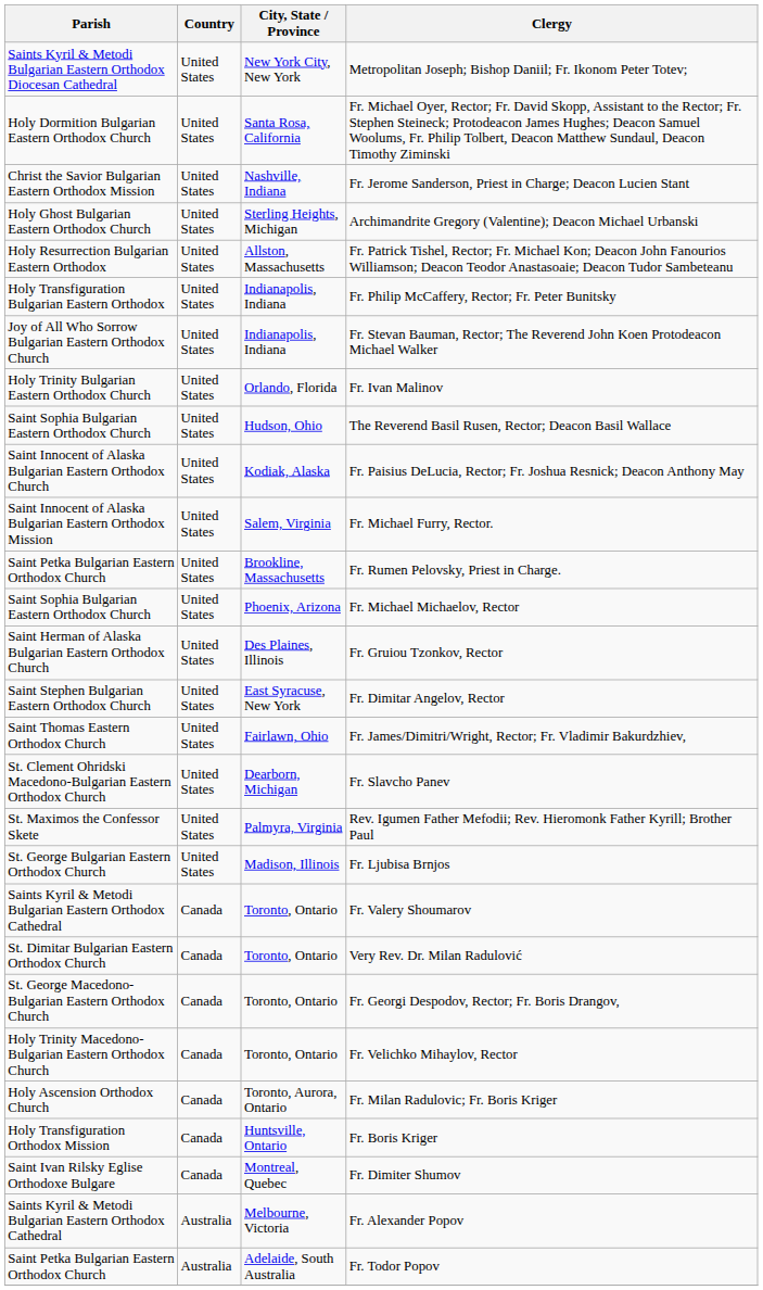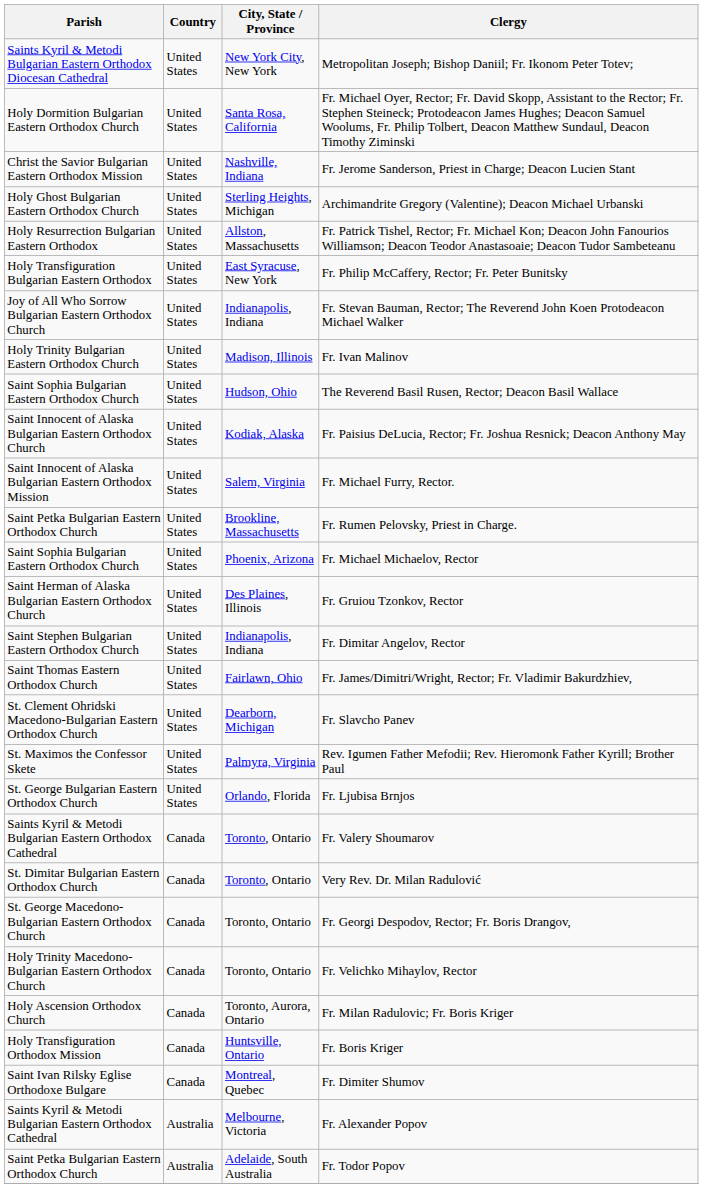 <table class="wikitable">
 <tr>
 <th>Parish</th>
 <th>Country</th>
 <th>City, State / Province</th>
 <th>Clergy</th>
 </tr>
 <tr>
 <td><a href='#'>Saints Kyril & Metodi Bulgarian Eastern Orthodox Diocesan Cathedral</a></td>
 <td>United States</td>
 <td><a href='#'>New York City</a>, New York</td>
 <td>Metropolitan Joseph; Bishop Daniil; Fr. Ikonom Peter Totev;</td>
 </tr>
 <tr>
 <td>Holy Dormition Bulgarian Eastern Orthodox Church</td>
 <td>United States</td>
 <td><a href='#'>Santa Rosa, California</a></td>
 <td>Fr. Michael Oyer, Rector; Fr. David Skopp, Assistant to the Rector; Fr. Stephen Steineck; Protodeacon James Hughes; Deacon Samuel Woolums, Fr. Philip Tolbert, Deacon Matthew Sundaul, Deacon Timothy Ziminski</td>
 </tr>
 <tr>
 <td>Christ the Savior Bulgarian Eastern Orthodox Mission</td>
 <td>United States</td>
 <td><a href='#'>Nashville, Indiana</a></td>
 <td>Fr. Jerome Sanderson, Priest in Charge; Deacon Lucien Stant</td>
 </tr>
 <tr>
 <td>Holy Ghost Bulgarian Eastern Orthodox Church</td>
 <td>United States</td>
 <td><a href='#'>Sterling Heights</a>, Michigan</td>
 <td>Archimandrite Gregory (Valentine); Deacon Michael Urbanski</td>
 </tr>
 <tr>
 <td>Holy Resurrection Bulgarian Eastern Orthodox</td>
 <td>United States</td>
 <td><a href='#'>Allston</a>, Massachusetts</td>
 <td>Fr. Patrick Tishel, Rector; Fr. Michael Kon; Deacon John Fanourios Williamson; Deacon Teodor Anastasoaie; Deacon Tudor Sambeteanu</td>
 </tr>
 <tr>
 <td>Holy Transfiguration Bulgarian Eastern Orthodox</td>
 <td>United States</td>
-<td><a href='#'>Indianapolis</a>, Indiana</td>
+<td><a href='#'>East Syracuse</a>, New York</td>
 <td>Fr. Philip McCaffery, Rector; Fr. Peter Bunitsky</td>
 </tr>
 <tr>
 <td>Joy of All Who Sorrow Bulgarian Eastern Orthodox  Church</td>
 <td>United States</td>
 <td><a href='#'>Indianapolis</a>, Indiana</td>
 <td>Fr. Stevan Bauman, Rector; The Reverend John Koen Protodeacon Michael Walker</td>
 </tr>
 <tr>
 <td>Holy Trinity Bulgarian Eastern Orthodox Church</td>
 <td>United States</td>
-<td><a href='#'>Orlando</a>, Florida</td>
+<td><a href='#'>Madison, Illinois</a></td>
 <td>Fr. Ivan Malinov</td>
 </tr>
 <tr>
 <td>Saint Sophia Bulgarian Eastern Orthodox Church</td>
 <td>United States</td>
 <td><a href='#'>Hudson, Ohio</a></td>
 <td>The Reverend Basil Rusen, Rector; Deacon Basil Wallace</td>
 </tr>
 <tr>
 <td>Saint Innocent of Alaska Bulgarian Eastern Orthodox Church</td>
 <td>United States</td>
 <td><a href='#'>Kodiak, Alaska</a></td>
 <td>Fr. Paisius DeLucia, Rector; Fr. Joshua Resnick; Deacon Anthony May</td>
 </tr>
 <tr>
 <td>Saint Innocent of Alaska Bulgarian Eastern Orthodox Mission</td>
 <td>United States</td>
 <td><a href='#'>Salem, Virginia</a></td>
 <td>Fr. Michael Furry, Rector.</td>
 </tr>
 <tr>
 <td>Saint Petka Bulgarian Eastern Orthodox Church</td>
 <td>United States</td>
 <td><a href='#'>Brookline, Massachusetts</a></td>
 <td>Fr. Rumen Pelovsky, Priest in Charge.</td>
 </tr>
 <tr>
 <td>Saint Sophia Bulgarian Eastern Orthodox Church</td>
 <td>United States</td>
 <td><a href='#'>Phoenix, Arizona</a></td>
 <td>Fr. Michael Michaelov, Rector</td>
 </tr>
 <tr>
 <td>Saint Herman of Alaska Bulgarian Eastern Orthodox Church</td>
 <td>United States</td>
 <td><a href='#'>Des Plaines</a>, Illinois</td>
 <td>Fr. Gruiou Tzonkov, Rector</td>
 </tr>
 <tr>
 <td>Saint Stephen Bulgarian Eastern Orthodox Church</td>
 <td>United States</td>
-<td><a href='#'>East Syracuse</a>, New York</td>
+<td><a href='#'>Indianapolis</a>, Indiana</td>
 <td>Fr. Dimitar Angelov, Rector</td>
 </tr>
 <tr>
 <td>Saint Thomas Eastern Orthodox Church</td>
 <td>United States</td>
 <td><a href='#'>Fairlawn, Ohio</a></td>
 <td>Fr. James/Dimitri/Wright, Rector; Fr. Vladimir Bakurdzhiev,</td>
 </tr>
 <tr>
 <td>St. Clement Ohridski Macedono-Bulgarian Eastern Orthodox Church</td>
 <td>United States</td>
 <td><a href='#'>Dearborn, Michigan</a></td>
 <td>Fr. Slavcho Panev</td>
 </tr>
 <tr>
 <td>St. Maximos the Confessor Skete</td>
 <td>United States</td>
 <td><a href='#'>Palmyra, Virginia</a></td>
 <td>Rev. Igumen Father Mefodii; Rev. Hieromonk Father Kyrill; Brother Paul</td>
 </tr>
 <tr>
 <td>St. George Bulgarian Eastern Orthodox Church</td>
 <td>United States</td>
-<td><a href='#'>Madison, Illinois</a></td>
+<td><a href='#'>Orlando</a>, Florida</td>
 <td>Fr. Ljubisa Brnjos</td>
 </tr>
 <tr>
 <td>Saints Kyril & Metodi Bulgarian Eastern Orthodox Cathedral</td>
 <td>Canada</td>
 <td><a href='#'>Toronto</a>, Ontario</td>
 <td>Fr. Valery Shoumarov</td>
 </tr>
 <tr>
 <td>St. Dimitar Bulgarian Eastern Orthodox Church</td>
 <td>Canada</td>
 <td><a href='#'>Toronto</a>, Ontario</td>
 <td>Very Rev. Dr. Milan Radulović</td>
 </tr>
 <tr>
 <td>St. George Macedono-Bulgarian Eastern Orthodox Church</td>
 <td>Canada</td>
 <td>Toronto, Ontario</td>
 <td>Fr. Georgi Despodov, Rector; Fr. Boris Drangov,</td>
 </tr>
 <tr>
 <td>Holy Trinity Macedono-Bulgarian Eastern Orthodox Church</td>
 <td>Canada</td>
 <td>Toronto, Ontario</td>
 <td>Fr. Velichko Mihaylov, Rector</td>
 </tr>
 <tr>
 <td>Holy Ascension Orthodox Church</td>
 <td>Canada</td>
 <td>Toronto, Aurora, Ontario</td>
 <td>Fr. Milan Radulovic; Fr. Boris Kriger</td>
 </tr>
 <tr>
 <td>Holy Transfiguration Orthodox Mission</td>
 <td>Canada</td>
 <td><a href='#'>Huntsville, Ontario</a></td>
 <td>Fr. Boris Kriger</td>
 </tr>
 <tr>
 <td>Saint Ivan Rilsky Eglise Orthodoxe Bulgare</td>
 <td>Canada</td>
 <td><a href='#'>Montreal</a>, Quebec</td>
 <td>Fr. Dimiter Shumov</td>
 </tr>
 <tr>
 <td>Saints Kyril & Metodi Bulgarian Eastern Orthodox Cathedral</td>
 <td>Australia</td>
 <td><a href='#'>Melbourne</a>, Victoria</td>
 <td>Fr. Alexander Popov</td>
 </tr>
 <tr>
 <td>Saint Petka Bulgarian Eastern Orthodox Church</td>
 <td>Australia</td>
 <td><a href='#'>Adelaide</a>, South Australia</td>
 <td>Fr. Todor Popov</td>
 </tr>
 <tr>
 </tr>
 </table>
